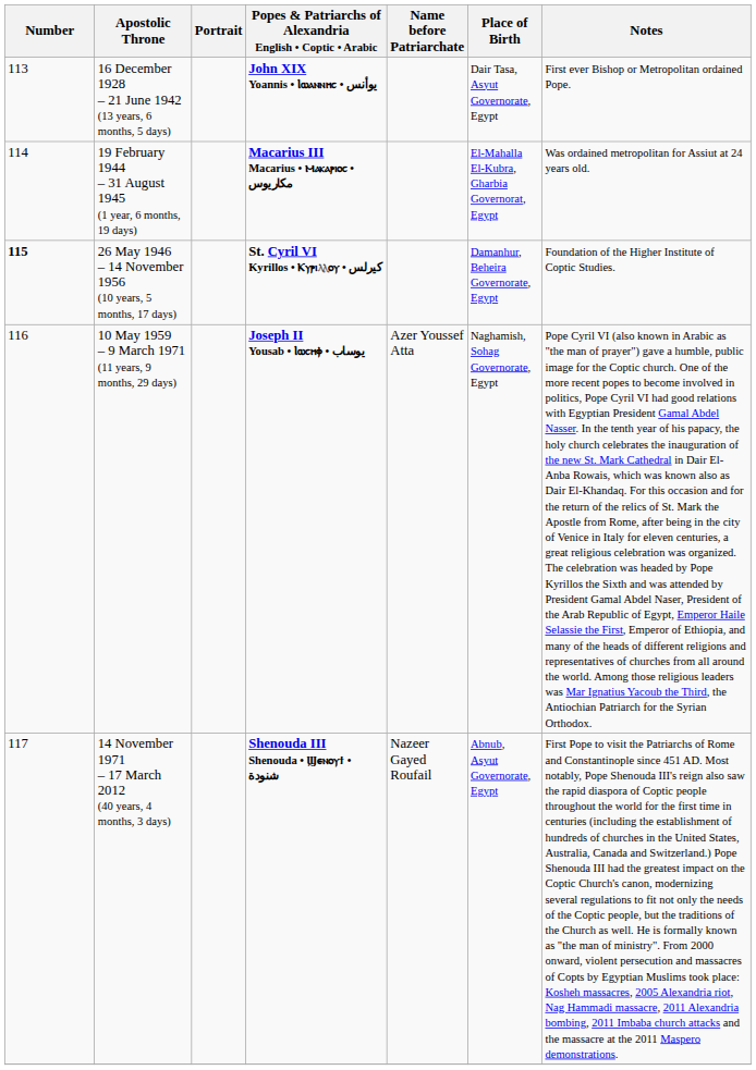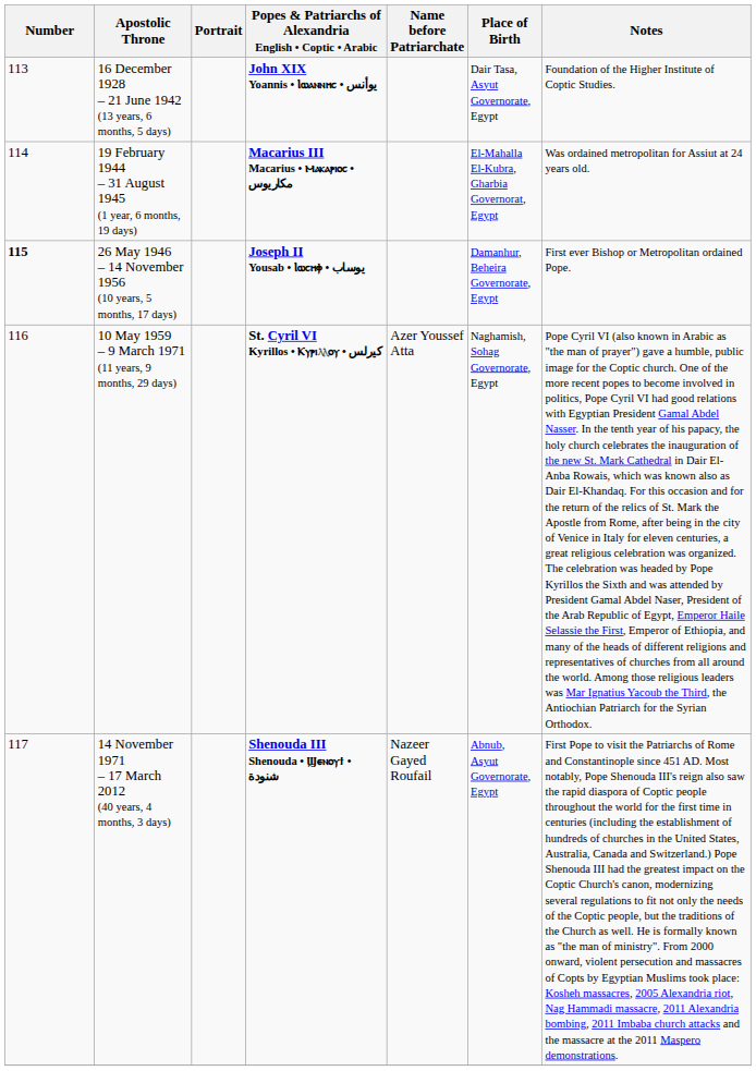 <table class="wikitable">
 <tr>
 <th>Number</th>
 <th style="width:13%;">Apostolic Throne</th>
 <th style="width:7%;">Portrait</th>
 <th style="width:19%;">Popes & Patriarchs of Alexandria<br><small>English • Coptic • Arabic</small></th>
 <th style="width:9%;">Name before Patriarchate</th>
 <th style="width:10%;">Place of Birth</th>
 <th style="width:28%;">Notes</th>
 </tr>
 <tr valign="top">
 <td>113</td>
 <td>16 December 1928<br>– 21 June 1942<br><small>(13 years, 6 months, 5 days)</small></td>
 <td></td>
 <td><strong><a href='#'>John XIX</a></strong><br><small><strong>Yoannis • Ⲓⲱⲁⲛⲛⲏⲥ • يوأنس</strong></small></td>
 <td></td>
 <td><small>Dair Tasa,<br><a href='#'>Asyut Governorate</a>, Egypt</small></td>
-<td><small>First ever Bishop or Metropolitan ordained Pope.</small></td>
+<td><small>Foundation of the Higher Institute of Coptic Studies.</small></td>
 </tr>
 <tr valign="top">
 <td>114</td>
 <td>19 February 1944<br>– 31 August 1945<br><small>(1 year, 6 months, 19 days)</small></td>
 <td></td>
 <td><strong><a href='#'>Macarius III</a></strong><br><small><strong>Macarius • Ⲙⲁⲕⲁⲣⲓⲟⲥ • مكاريوس</strong></small></td>
 <td></td>
 <td><small><a href='#'>El-Mahalla El-Kubra</a>, <a href='#'>Gharbia Governorat</a>, <a href='#'>Egypt</a></small></td>
 <td><small>Was ordained metropolitan for Assiut at 24 years old.</small></td>
 </tr>
 <tr valign="top">
 <td><strong>115</strong></td>
 <td>26 May 1946<br>– 14 November 1956<br><small>(10 years, 5 months, 17 days)</small></td>
 <td></td>
-<td><strong>St. <a href='#'>Cyril VI</a></strong><br><small><strong>Kyrillos • Ⲕⲩⲣⲓⲗⲗⲟⲩ • كيرلس</strong></small></td>
+<td><strong><a href='#'>Joseph II</a></strong><br><small><strong>Yousab • Ⲓⲱⲥⲏⲫ • يوساب</strong></small></td>
 <td></td>
 <td><small><a href='#'>Damanhur</a>,<br> <a href='#'>Beheira Governorate</a>, <a href='#'>Egypt</a></small></td>
-<td><small>Foundation of the Higher Institute of Coptic Studies.</small></td>
+<td><small>First ever Bishop or Metropolitan ordained Pope.</small></td>
 </tr>
 <tr valign="top">
 <td>116</td>
 <td>10 May 1959<br>– 9 March 1971<br><small>(11 years, 9 months, 29 days)</small></td>
 <td></td>
-<td><strong><a href='#'>Joseph II</a></strong><br><small><strong>Yousab • Ⲓⲱⲥⲏⲫ • يوساب</strong></small></td>
+<td><strong>St. <a href='#'>Cyril VI</a></strong><br><small><strong>Kyrillos • Ⲕⲩⲣⲓⲗⲗⲟⲩ • كيرلس</strong></small></td>
 <td>Azer Youssef Atta</td>
 <td><small>Naghamish,<br> <a href='#'>Sohag Governorate</a>, Egypt</small></td>
 <td><small>Pope Cyril VI (also known in Arabic as "the man of prayer") gave a humble, public image for the Coptic church. One of the more recent popes to become involved in politics, Pope Cyril VI had good relations with Egyptian President <a href='#'>Gamal Abdel Nasser</a>. In the tenth year of his papacy, the holy church celebrates the inauguration of <a href='#'>the new St. Mark Cathedral</a> in Dair El-Anba Rowais, which was known also as Dair El-Khandaq. For this occasion and for the return of the relics of St. Mark the Apostle from Rome, after being in the city of Venice in Italy for eleven centuries, a great religious celebration was organized. The celebration was headed by Pope Kyrillos the Sixth and was attended by President Gamal Abdel Naser, President of the Arab Republic of Egypt, <a href='#'>Emperor Haile Selassie the First</a>, Emperor of Ethiopia, and many of the heads of different religions and representatives of churches from all around the world. Among those religious leaders was <a href='#'>Mar Ignatius Yacoub the Third</a>, the Antiochian Patriarch for the Syrian Orthodox.</small></td>
 </tr>
 <tr valign="top">
 <td>117</td>
 <td>14 November 1971<br>– 17 March 2012<br><small>(40 years, 4 months, 3 days)</small></td>
 <td></td>
 <td><strong><a href='#'>Shenouda III</a></strong><br><small><strong>Shenouda • Ϣⲉⲛⲟⲩϯ • شنودة</strong></small></td>
 <td>Nazeer Gayed Roufail</td>
 <td><small><a href='#'>Abnub</a>, <br><a href='#'>Asyut Governorate</a>, <a href='#'>Egypt</a></small></td>
 <td><small>First Pope to visit the Patriarchs of Rome and Constantinople since 451 AD. Most notably, Pope Shenouda III's reign also saw the rapid diaspora of Coptic people throughout the world for the first time in centuries (including the establishment of hundreds of churches in the United States, Australia, Canada and Switzerland.) Pope Shenouda III had the greatest impact on the Coptic Church's canon, modernizing several regulations to fit not only the needs of the Coptic people, but the traditions of the Church as well. He is formally known as "the man of ministry". From 2000 onward, violent persecution and massacres of Copts by Egyptian Muslims took place: <a href='#'>Kosheh massacres</a>, <a href='#'>2005 Alexandria riot</a>, <a href='#'>Nag Hammadi massacre</a>, <a href='#'>2011 Alexandria bombing</a>, <a href='#'>2011 Imbaba church attacks</a> and the massacre at the 2011 <a href='#'>Maspero demonstrations</a>.</small></td>
 </tr>
 <tr valign="top">
 </tr>
 </table>
